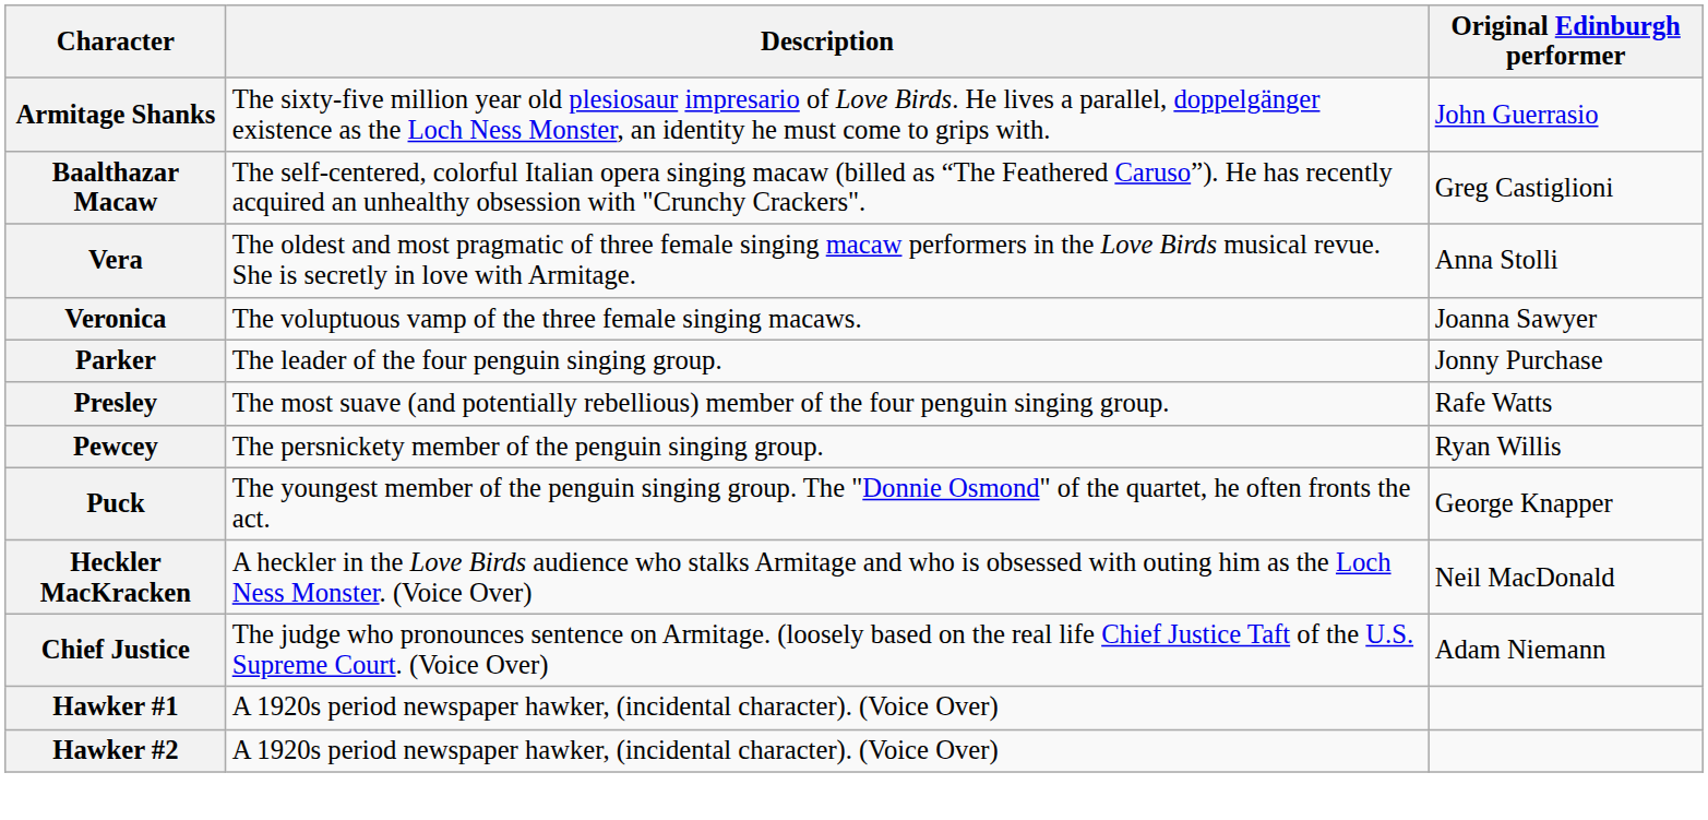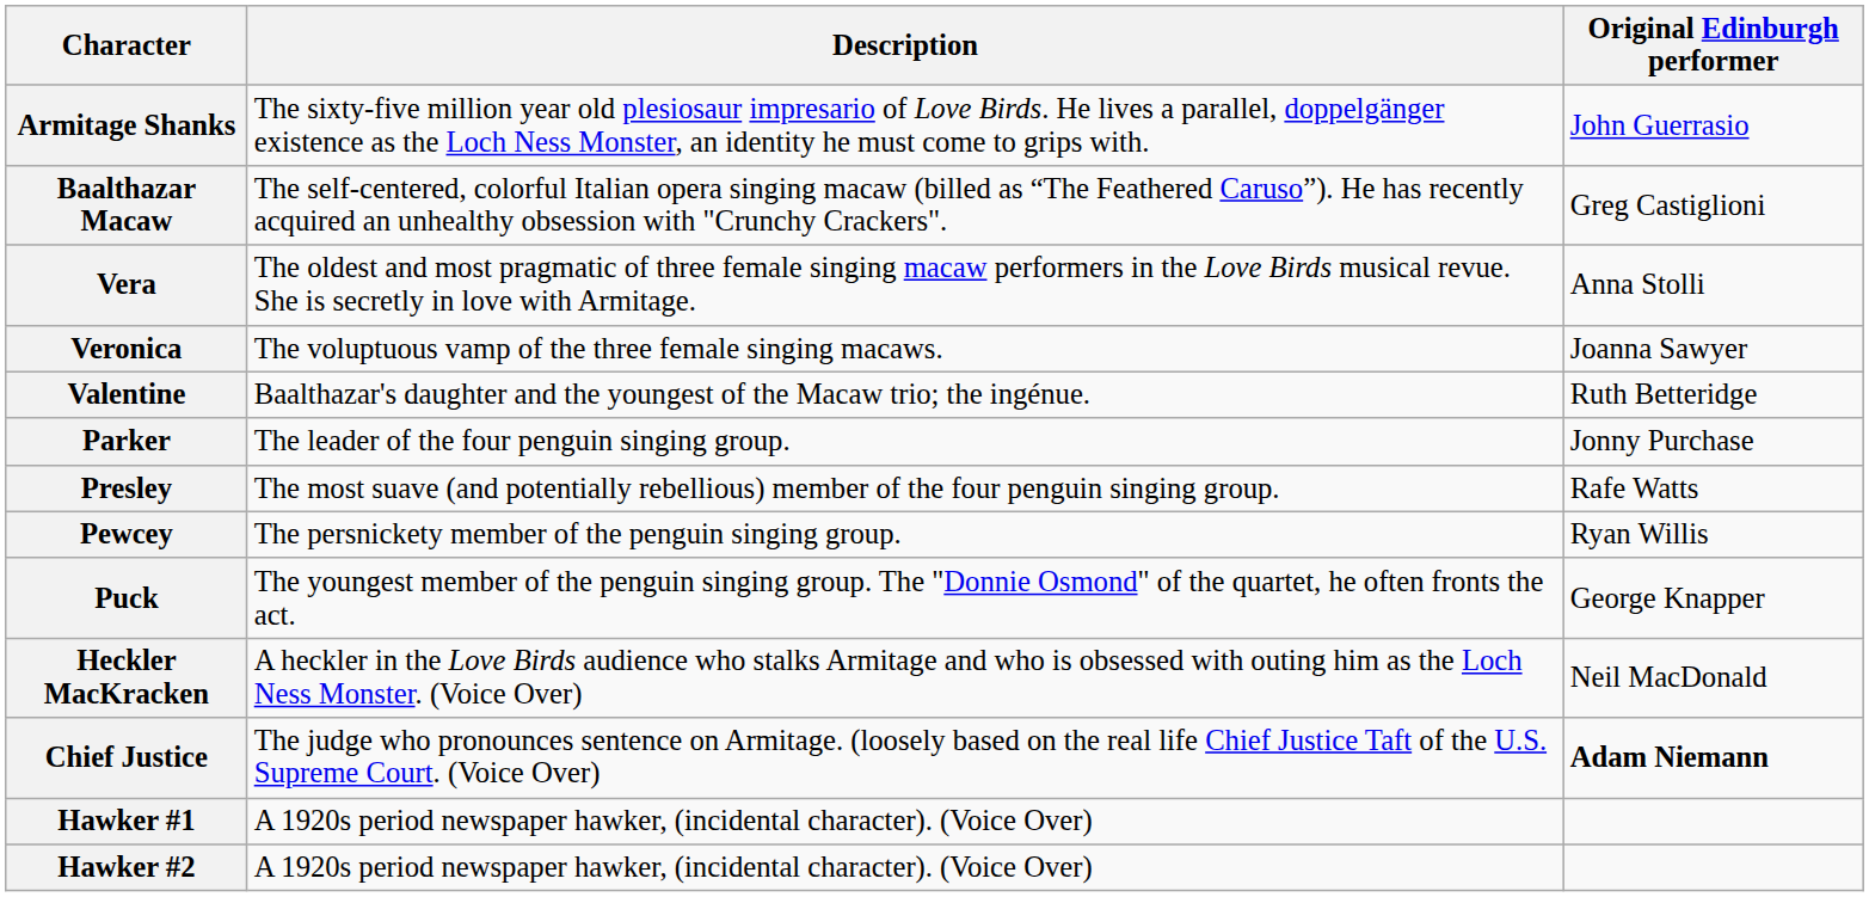 <table class="wikitable sortable" style="width:80%;">
 <tr>
 <th scope="col">Character</th>
 <th scope="col" class="unsortable">Description</th>
 <th scope="col" class="unsortable">Original <a href='#'>Edinburgh</a> performer</th>
 </tr>
 <tr>
 <th scope="row">Armitage Shanks</th>
 <td>The sixty-five million year old <a href='#'>plesiosaur</a> <a href='#'>impresario</a> of <em>Love Birds</em>.  He lives a parallel, <a href='#'>doppelgänger</a> existence as the <a href='#'>Loch Ness Monster</a>, an identity he must come to grips with.</td>
 <td><a href='#'>John Guerrasio</a></td>
 </tr>
 <tr>
 <th scope="row">Baalthazar Macaw</th>
 <td>The self-centered, colorful Italian opera singing macaw (billed as “The Feathered <a href='#'>Caruso</a>”).   He has recently acquired an unhealthy obsession with "Crunchy Crackers".</td>
 <td>Greg Castiglioni</td>
 </tr>
 <tr>
 <th scope="row">Vera</th>
 <td>The oldest and most pragmatic of three female singing <a href='#'>macaw</a> performers in the <em>Love Birds</em> musical revue.  She is secretly in love with Armitage.</td>
 <td>Anna Stolli</td>
 </tr>
 <tr>
 <th scope="row">Veronica</th>
 <td>The voluptuous vamp of the three female singing macaws.</td>
 <td>Joanna Sawyer</td>
+</tr>
+<tr>
+<th scope="row">Valentine</th>
+<td>Baalthazar's daughter and the youngest of the Macaw trio;  the ingénue.</td>
+<td>Ruth Betteridge</td>
 </tr>
 <tr>
 <th scope="row">Parker</th>
 <td>The leader of the four penguin singing group.</td>
 <td>Jonny Purchase</td>
 </tr>
 <tr>
 <th scope="row">Presley</th>
 <td>The most suave (and potentially rebellious) member of the four penguin singing group.</td>
 <td>Rafe Watts</td>
 </tr>
 <tr>
 <th scope="row">Pewcey</th>
 <td>The persnickety member of the penguin singing group.</td>
 <td>Ryan Willis</td>
 </tr>
 <tr>
 <th scope="row">Puck</th>
 <td>The youngest member of the penguin singing group.  The "<a href='#'>Donnie Osmond</a>" of the quartet, he often fronts the act.</td>
 <td>George Knapper</td>
 </tr>
 <tr>
 <th scope="row">Heckler MacKracken</th>
 <td>A heckler in the <em>Love Birds</em> audience who stalks Armitage and who is obsessed with outing him as the <a href='#'>Loch Ness Monster</a>. (Voice Over)</td>
 <td>Neil MacDonald</td>
 </tr>
 <tr>
 <th scope="row">Chief Justice</th>
 <td>The judge who pronounces sentence on Armitage.  (loosely based on the real life <a href='#'>Chief Justice Taft</a> of the <a href='#'>U.S. Supreme Court</a>. (Voice Over)</td>
-<td>Adam Niemann</td>
+<td><strong>Adam Niemann</strong></td>
 </tr>
 <tr>
 <th scope="row">Hawker #1</th>
 <td>A 1920s period newspaper hawker, (incidental character). (Voice Over)</td>
 <td></td>
 </tr>
 <tr>
 <th scope="row">Hawker #2</th>
 <td>A 1920s period newspaper hawker, (incidental character). (Voice Over)</td>
 <td></td>
 </tr>
 </table>
